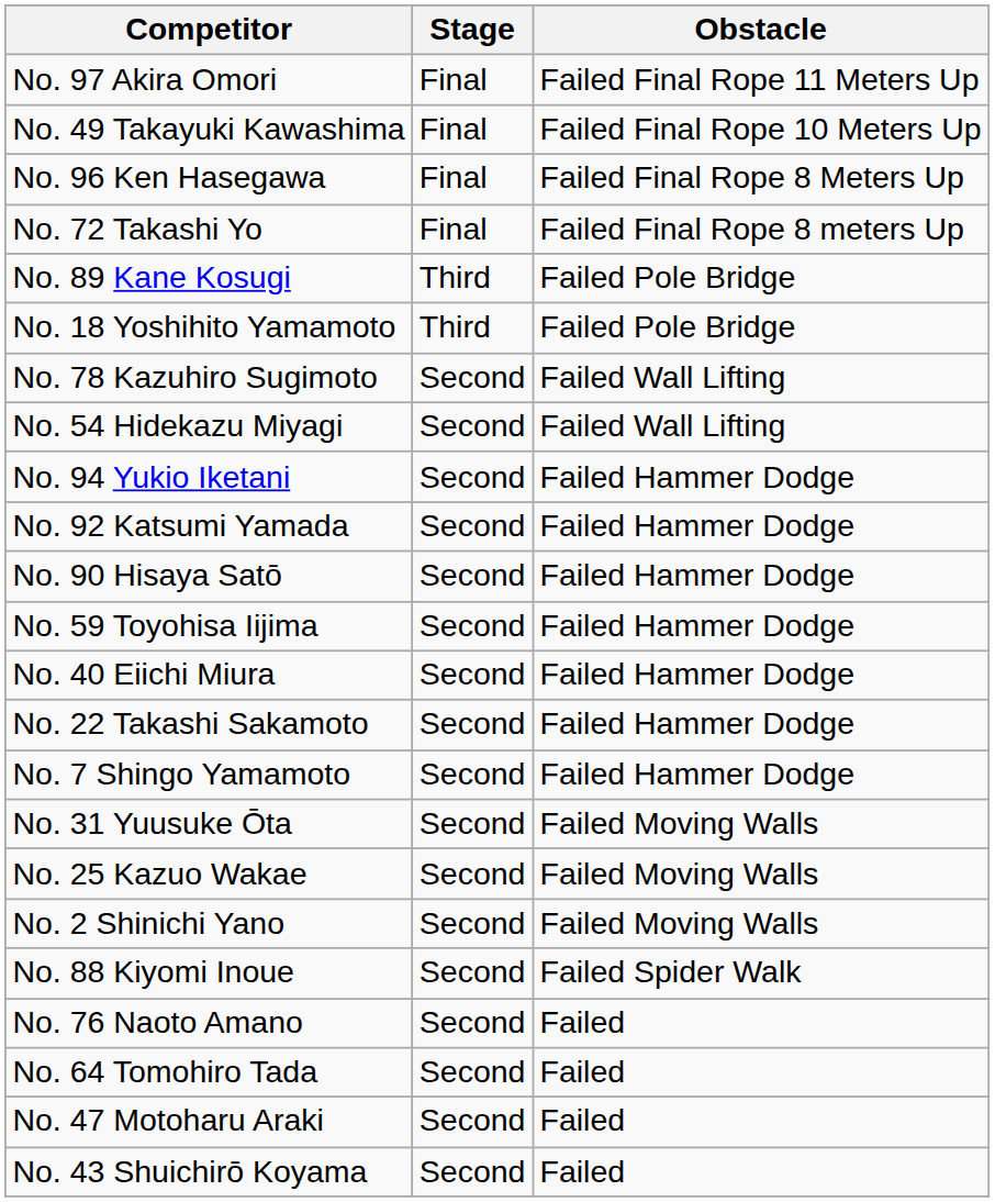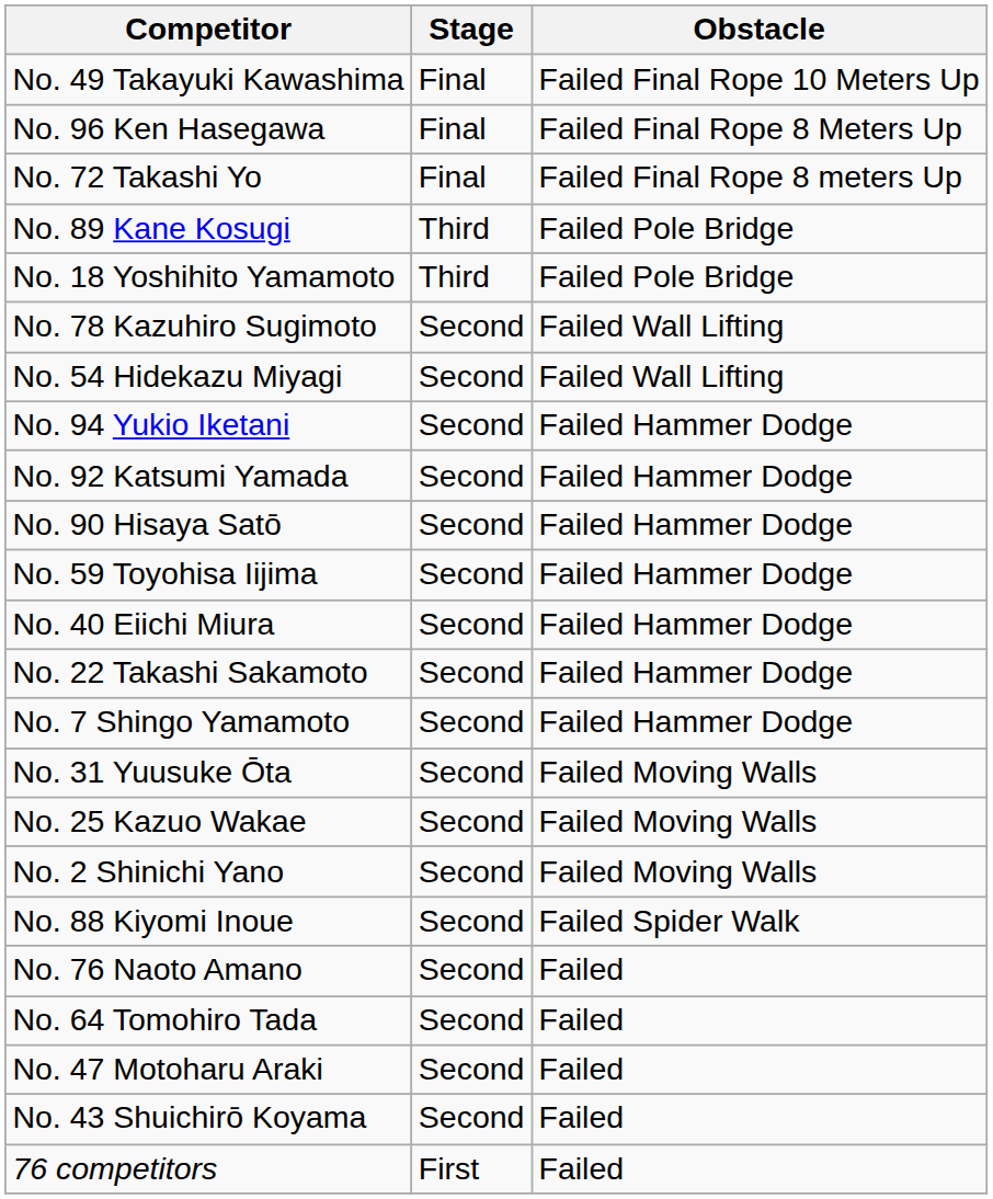 <table class="wikitable">
 <tr>
 <th>Competitor</th>
 <th>Stage</th>
 <th>Obstacle</th>
-</tr>
-<tr>
-<td>No. 97 Akira Omori</td>
-<td>Final</td>
-<td>Failed Final Rope 11 Meters Up</td>
 </tr>
 <tr>
 <td>No. 49 Takayuki Kawashima</td>
 <td>Final</td>
 <td>Failed Final Rope 10 Meters Up</td>
 </tr>
 <tr>
 <td>No. 96 Ken Hasegawa</td>
 <td>Final</td>
 <td>Failed Final Rope 8 Meters Up</td>
 </tr>
 <tr>
 <td>No. 72 Takashi Yo</td>
 <td>Final</td>
 <td>Failed Final Rope 8 meters Up</td>
 </tr>
 <tr>
 <td>No. 89 <a href='#'>Kane Kosugi</a></td>
 <td>Third</td>
 <td>Failed Pole Bridge</td>
 </tr>
 <tr>
 <td>No. 18 Yoshihito Yamamoto</td>
 <td>Third</td>
 <td>Failed Pole Bridge</td>
 </tr>
 <tr>
 <td>No. 78 Kazuhiro Sugimoto</td>
 <td>Second</td>
 <td>Failed Wall Lifting</td>
 </tr>
 <tr>
 <td>No. 54 Hidekazu Miyagi</td>
 <td>Second</td>
 <td>Failed Wall Lifting</td>
 </tr>
 <tr>
 <td>No. 94 <a href='#'>Yukio Iketani</a></td>
 <td>Second</td>
 <td>Failed Hammer Dodge</td>
 </tr>
 <tr>
 <td>No. 92 Katsumi Yamada</td>
 <td>Second</td>
 <td>Failed Hammer Dodge</td>
 </tr>
 <tr>
 <td>No. 90 Hisaya Satō</td>
 <td>Second</td>
 <td>Failed Hammer Dodge</td>
 </tr>
 <tr>
 <td>No. 59 Toyohisa Iijima</td>
 <td>Second</td>
 <td>Failed Hammer Dodge</td>
 </tr>
 <tr>
 <td>No. 40 Eiichi Miura</td>
 <td>Second</td>
 <td>Failed Hammer Dodge</td>
 </tr>
 <tr>
 <td>No. 22 Takashi Sakamoto</td>
 <td>Second</td>
 <td>Failed Hammer Dodge</td>
 </tr>
 <tr>
 <td>No. 7 Shingo Yamamoto</td>
 <td>Second</td>
 <td>Failed Hammer Dodge</td>
 </tr>
 <tr>
 <td>No. 31 Yuusuke Ōta</td>
 <td>Second</td>
 <td>Failed Moving Walls</td>
 </tr>
 <tr>
 <td>No. 25 Kazuo Wakae</td>
 <td>Second</td>
 <td>Failed Moving Walls</td>
 </tr>
 <tr>
 <td>No. 2 Shinichi Yano</td>
 <td>Second</td>
 <td>Failed Moving Walls</td>
 </tr>
 <tr>
 <td>No. 88 Kiyomi Inoue</td>
 <td>Second</td>
 <td>Failed Spider Walk</td>
 </tr>
 <tr>
 <td>No. 76 Naoto Amano</td>
 <td>Second</td>
 <td>Failed</td>
 </tr>
 <tr>
 <td>No. 64 Tomohiro Tada</td>
 <td>Second</td>
 <td>Failed</td>
 </tr>
 <tr>
 <td>No. 47 Motoharu Araki</td>
 <td>Second</td>
 <td>Failed</td>
 </tr>
 <tr>
 <td>No. 43 Shuichirō Koyama</td>
 <td>Second</td>
 <td>Failed</td>
 </tr>
+<tr>
+<td><em>76 competitors</em></td>
+<td>First</td>
+<td>Failed</td>
+</tr>
 </table>
